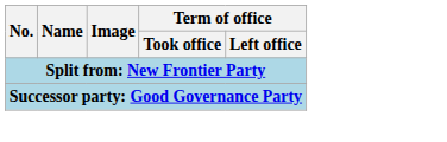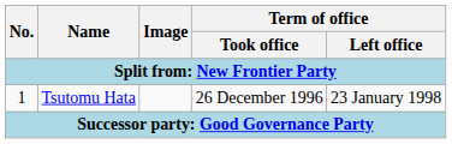 <table class="wikitable"  style="text-align:center">
 <tr>
 <th rowspan=2>No.</th>
 <th rowspan="2">Name</th>
 <th rowspan="2">Image</th>
 <th colspan=2>Term of office</th>
 </tr>
 <tr>
 <th>Took office</th>
 <th>Left office</th>
 </tr>
 <tr>
 <td bgcolor="lightblue" colspan="5"><strong>Split from: <a href='#'>New Frontier Party</a></strong></td>
 </tr>
 <tr>
+<td>1</td>
+<td><a href='#'>Tsutomu Hata</a></td>
+<td></td>
+<td>26 December 1996</td>
+<td>23 January 1998</td>
+</tr>
+<tr>
 <td bgcolor="lightblue" colspan="5"><strong>Successor party: <a href='#'>Good Governance Party</a></strong></td>
 </tr>
 </table>
